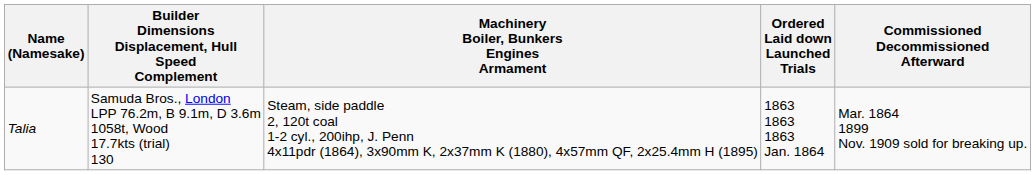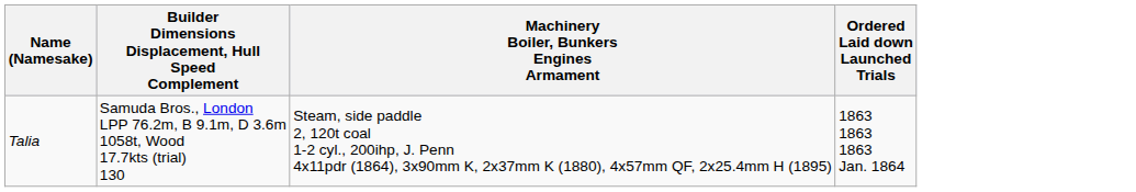 <table class="wikitable" style="font-size:90%;">
 <tr bgcolor="#e6e9ff">
 <th>Name<br>(Namesake)</th>
 <th>Builder<br>Dimensions<br>Displacement, Hull<br>Speed<br>Complement</th>
 <th>Machinery<br>Boiler, Bunkers<br>Engines<br>Armament</th>
 <th>Ordered<br>Laid down<br>Launched<br>Trials</th>
-<th>Commissioned<br>Decommissioned<br>Afterward</th>
 </tr>
 <tr ---->
 <td><em>Talia</em></td>
 <td> Samuda Bros., <a href='#'>London</a><br>LPP 76.2m, B 9.1m, D 3.6m<br>1058t, Wood<br>17.7kts (trial)<br>130</td>
 <td>Steam, side paddle<br>2, 120t coal<br>1-2 cyl., 200ihp, J. Penn<br>4x11pdr (1864), 3x90mm K, 2x37mm K (1880), 4x57mm QF, 2x25.4mm H (1895)</td>
 <td>1863<br>1863<br>1863<br>Jan. 1864</td>
-<td>Mar. 1864<br>1899<br>Nov. 1909 sold for breaking up.</td>
 </tr>
 </table>
